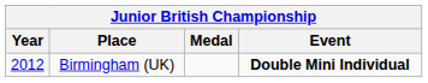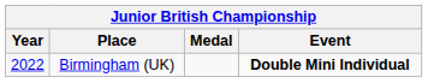 <table class="wikitable center col2izq" style="text-align:center;width:445px;">
 <tr>
 <th colspan="4"><a href='#'>Junior British Championship</a></th>
 </tr>
 <tr>
 <th>Year</th>
 <th>Place</th>
 <th>Medal</th>
 <th>Event</th>
 </tr>
 <tr>
-<td><a href='#'>2012</a></td>
+<td><a href='#'>2022</a></td>
 <td><a href='#'>Birmingham</a> (UK)</td>
 <td></td>
 <td><strong>Double Mini Individual</strong></td>
 </tr>
 </table>
